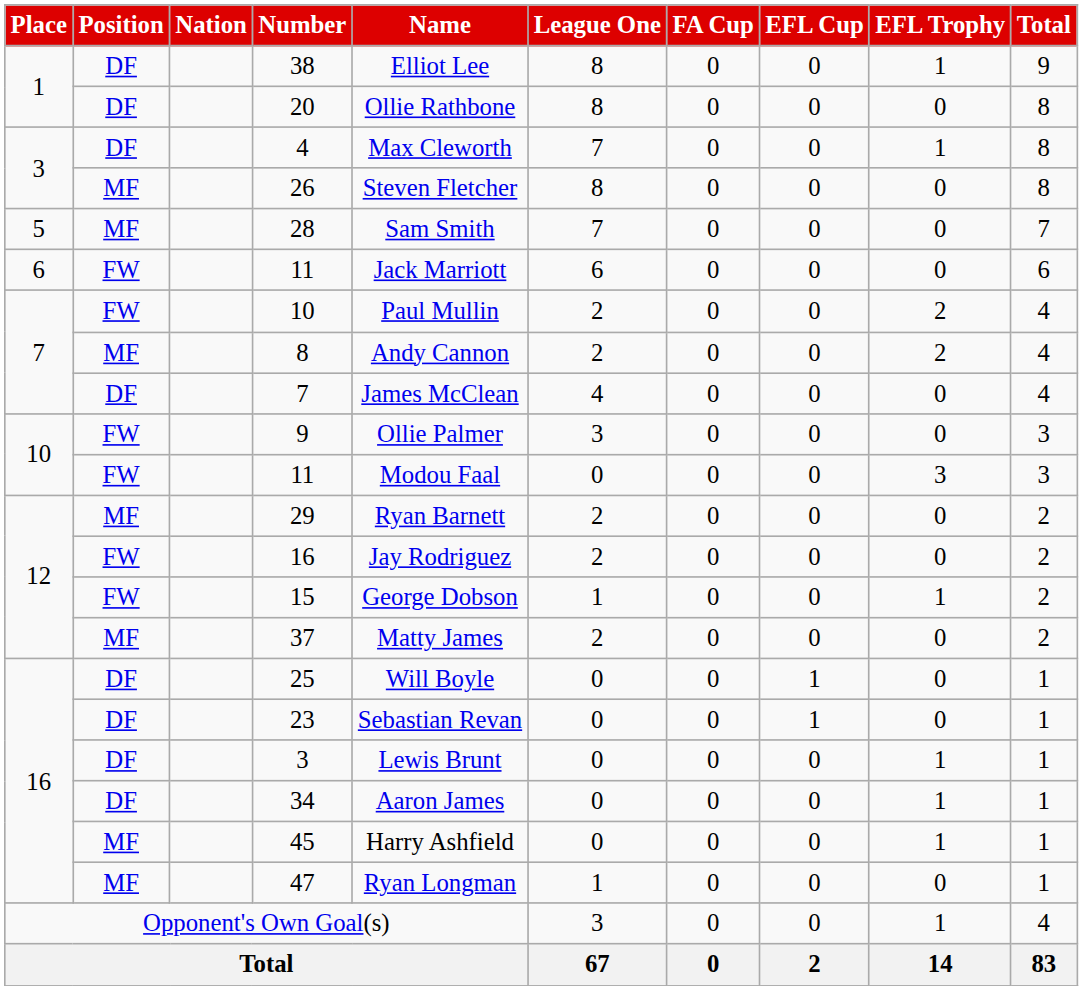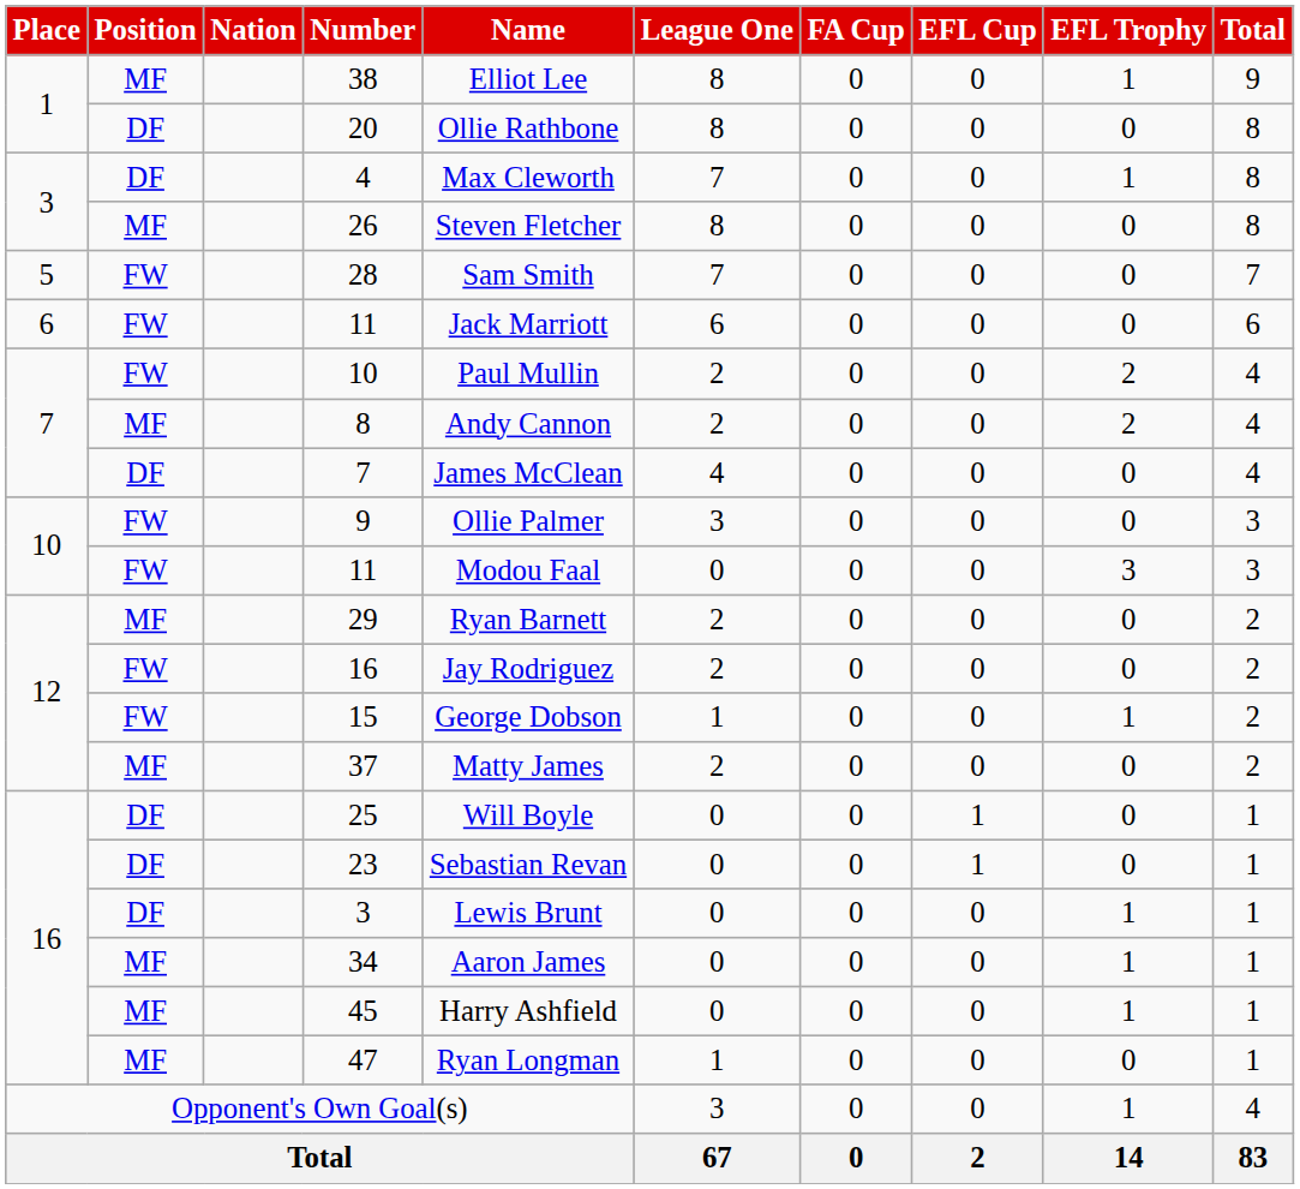 <table class="wikitable sortable" style="font-size: 95%; text-align: center">
 <tr>
 <th style="background:#d00; color:white; text-align:center;"!width=80>Place</th>
 <th style="background:#d00; color:white; text-align:center;"!width=80>Position</th>
 <th style="background:#d00; color:white; text-align:center;"!width=80>Nation</th>
 <th style="background:#d00; color:white; text-align:center;"!width=80>Number</th>
 <th style="background:#d00; color:white; text-align:center;"!width=150>Name</th>
 <th style="background:#d00; color:white; text-align:center;"!width=150>League One</th>
 <th style="background:#d00; color:white; text-align:center;"!width=150>FA Cup</th>
 <th style="background:#d00; color:white; text-align:center;"!width=150>EFL Cup</th>
 <th style="background:#d00; color:white; text-align:center;"!width=150>EFL Trophy</th>
 <th style="background:#d00; color:white; text-align:center;"!width=80>Total</th>
 </tr>
 <tr>
 <td rowspan=2>1</td>
-<td><a href='#'>DF</a></td>
+<td><a href='#'>MF</a></td>
 <td></td>
 <td>38</td>
 <td><a href='#'>Elliot Lee</a></td>
 <td>8</td>
 <td>0</td>
 <td>0</td>
 <td>1</td>
 <td>9</td>
 </tr>
 <tr>
 <td><a href='#'>DF</a></td>
 <td></td>
 <td>20</td>
 <td><a href='#'>Ollie Rathbone</a></td>
 <td>8</td>
 <td>0</td>
 <td>0</td>
 <td>0</td>
 <td>8</td>
 </tr>
 <tr>
 <td rowspan=2>3</td>
 <td><a href='#'>DF</a></td>
 <td></td>
 <td>4</td>
 <td><a href='#'>Max Cleworth</a></td>
 <td>7</td>
 <td>0</td>
 <td>0</td>
 <td>1</td>
 <td>8</td>
 </tr>
 <tr>
 <td><a href='#'>MF</a></td>
 <td></td>
 <td>26</td>
 <td><a href='#'>Steven Fletcher</a></td>
 <td>8</td>
 <td>0</td>
 <td>0</td>
 <td>0</td>
 <td>8</td>
 </tr>
 <tr>
 <td rowspan=1>5</td>
-<td><a href='#'>MF</a></td>
+<td><a href='#'>FW</a></td>
 <td></td>
 <td>28</td>
 <td><a href='#'>Sam Smith</a></td>
 <td>7</td>
 <td>0</td>
 <td>0</td>
 <td>0</td>
 <td>7</td>
 </tr>
 <tr>
 <td rowspan=1>6</td>
 <td><a href='#'>FW</a></td>
 <td></td>
 <td>11</td>
 <td><a href='#'>Jack Marriott</a></td>
 <td>6</td>
 <td>0</td>
 <td>0</td>
 <td>0</td>
 <td>6</td>
 </tr>
 <tr>
 <td rowspan=3>7</td>
 <td><a href='#'>FW</a></td>
 <td></td>
 <td>10</td>
 <td><a href='#'>Paul Mullin</a></td>
 <td>2</td>
 <td>0</td>
 <td>0</td>
 <td>2</td>
 <td>4</td>
 </tr>
 <tr>
 <td><a href='#'>MF</a></td>
 <td></td>
 <td>8</td>
 <td><a href='#'>Andy Cannon</a></td>
 <td>2</td>
 <td>0</td>
 <td>0</td>
 <td>2</td>
 <td>4</td>
 </tr>
 <tr>
 <td><a href='#'>DF</a></td>
 <td></td>
 <td>7</td>
 <td><a href='#'>James McClean</a></td>
 <td>4</td>
 <td>0</td>
 <td>0</td>
 <td>0</td>
 <td>4</td>
 </tr>
 <tr>
 <td rowspan=2>10</td>
 <td><a href='#'>FW</a></td>
 <td></td>
 <td>9</td>
 <td><a href='#'>Ollie Palmer</a></td>
 <td>3</td>
 <td>0</td>
 <td>0</td>
 <td>0</td>
 <td>3</td>
 </tr>
 <tr>
 <td><a href='#'>FW</a></td>
 <td></td>
 <td>11</td>
 <td><a href='#'>Modou Faal</a></td>
 <td>0</td>
 <td>0</td>
 <td>0</td>
 <td>3</td>
 <td>3</td>
 </tr>
 <tr>
 <td rowspan=4>12</td>
 <td><a href='#'>MF</a></td>
 <td></td>
 <td>29</td>
 <td><a href='#'>Ryan Barnett</a></td>
 <td>2</td>
 <td>0</td>
 <td>0</td>
 <td>0</td>
 <td>2</td>
 </tr>
 <tr>
 <td><a href='#'>FW</a></td>
 <td></td>
 <td>16</td>
 <td><a href='#'>Jay Rodriguez</a></td>
 <td>2</td>
 <td>0</td>
 <td>0</td>
 <td>0</td>
 <td>2</td>
 </tr>
 <tr>
 <td><a href='#'>FW</a></td>
 <td></td>
 <td>15</td>
 <td><a href='#'>George Dobson</a></td>
 <td>1</td>
 <td>0</td>
 <td>0</td>
 <td>1</td>
 <td>2</td>
 </tr>
 <tr>
 <td><a href='#'>MF</a></td>
 <td></td>
 <td>37</td>
 <td><a href='#'>Matty James</a></td>
 <td>2</td>
 <td>0</td>
 <td>0</td>
 <td>0</td>
 <td>2</td>
 </tr>
 <tr>
 <td rowspan=6>16</td>
 <td><a href='#'>DF</a></td>
 <td></td>
 <td>25</td>
 <td><a href='#'>Will Boyle</a></td>
 <td>0</td>
 <td>0</td>
 <td>1</td>
 <td>0</td>
 <td>1</td>
 </tr>
 <tr>
 <td><a href='#'>DF</a></td>
 <td></td>
 <td>23</td>
 <td><a href='#'>Sebastian Revan</a></td>
 <td>0</td>
 <td>0</td>
 <td>1</td>
 <td>0</td>
 <td>1</td>
 </tr>
 <tr>
 <td><a href='#'>DF</a></td>
 <td></td>
 <td>3</td>
 <td><a href='#'>Lewis Brunt</a></td>
 <td>0</td>
 <td>0</td>
 <td>0</td>
 <td>1</td>
 <td>1</td>
 </tr>
 <tr>
-<td><a href='#'>DF</a></td>
+<td><a href='#'>MF</a></td>
 <td></td>
 <td>34</td>
 <td><a href='#'>Aaron James</a></td>
 <td>0</td>
 <td>0</td>
 <td>0</td>
 <td>1</td>
 <td>1</td>
 </tr>
 <tr>
 <td><a href='#'>MF</a></td>
 <td></td>
 <td>45</td>
 <td>Harry Ashfield</td>
 <td>0</td>
 <td>0</td>
 <td>0</td>
 <td>1</td>
 <td>1</td>
 </tr>
 <tr>
 <td><a href='#'>MF</a></td>
 <td></td>
 <td>47</td>
 <td><a href='#'>Ryan Longman</a></td>
 <td>1</td>
 <td>0</td>
 <td>0</td>
 <td>0</td>
 <td>1</td>
 </tr>
 <tr>
 <td colspan=5><a href='#'>Opponent's Own Goal</a>(s)</td>
 <td>3</td>
 <td>0</td>
 <td>0</td>
 <td>1</td>
 <td>4</td>
 </tr>
 <tr>
 <th colspan=5>Total</th>
 <th>67</th>
 <th>0</th>
 <th>2</th>
 <th>14</th>
 <th>83</th>
 </tr>
 <tr>
 </tr>
 </table>
